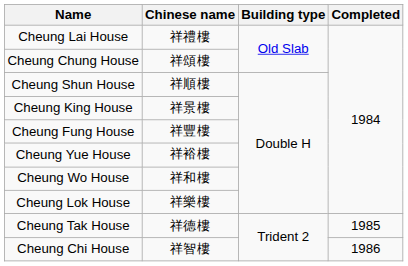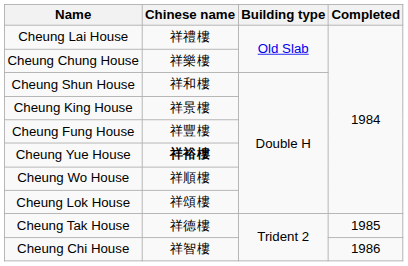 <table class="wikitable" style="text-align: center">
 <tr>
 <th>Name</th>
 <th>Chinese name</th>
 <th>Building type</th>
 <th>Completed</th>
 </tr>
 <tr>
 <td>Cheung Lai House</td>
 <td>祥禮樓</td>
 <td rowspan="2"><a href='#'>Old Slab</a></td>
 <td rowspan="8">1984</td>
 </tr>
 <tr>
 <td>Cheung Chung House</td>
-<td>祥頌樓</td>
+<td>祥樂樓</td>
 </tr>
 <tr>
 <td>Cheung Shun House</td>
-<td>祥順樓</td>
+<td>祥和樓</td>
 <td rowspan="6">Double H</td>
 </tr>
 <tr>
 <td>Cheung King House</td>
 <td>祥景樓</td>
 </tr>
 <tr>
 <td>Cheung Fung House</td>
 <td>祥豐樓</td>
 </tr>
 <tr>
 <td>Cheung Yue House</td>
-<td>祥裕樓</td>
+<td><strong>祥裕樓</strong></td>
 </tr>
 <tr>
 <td>Cheung Wo House</td>
-<td>祥和樓</td>
+<td>祥順樓</td>
 </tr>
 <tr>
 <td>Cheung Lok House</td>
-<td>祥樂樓</td>
+<td>祥頌樓</td>
 </tr>
 <tr>
 <td>Cheung Tak House</td>
 <td>祥德樓</td>
 <td rowspan="2">Trident 2</td>
 <td>1985</td>
 </tr>
 <tr>
 <td>Cheung Chi House</td>
 <td>祥智樓</td>
 <td>1986</td>
 </tr>
 </table>
